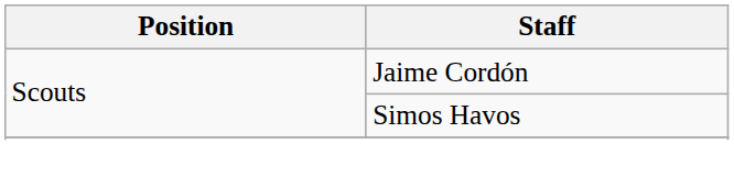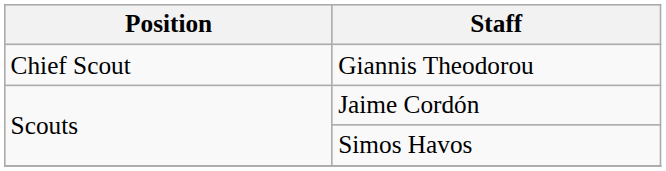 <table class="wikitable" style="text-align: left">
 <tr>
 <th width=200>Position</th>
 <th width=200>Staff</th>
+</tr>
+<tr>
+<td>Chief Scout</td>
+<td> Giannis Theodorou</td>
 </tr>
 <tr>
 <td rowspan="3">Scouts</td>
 <td> Jaime Cordón</td>
 </tr>
 <tr>
 <td> Simos Havos</td>
 </tr>
 <tr>
 </tr>
 <tr>
 </tr>
 </table>
